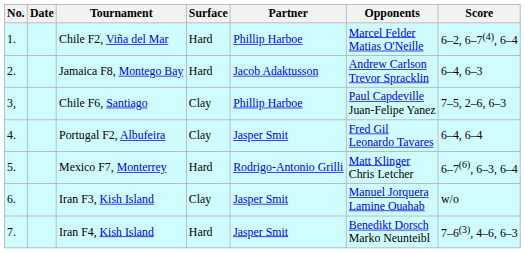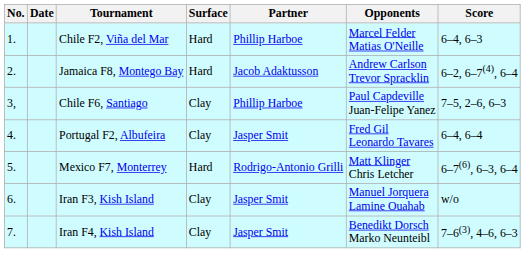 <table class="sortable wikitable">
 <tr>
 <th>No.</th>
 <th>Date</th>
 <th>Tournament</th>
 <th>Surface</th>
 <th>Partner</th>
 <th>Opponents</th>
 <th class="unsortable">Score</th>
 </tr>
 <tr style="background:#cffcff;">
 <td>1.</td>
 <td></td>
 <td>Chile F2, <a href='#'>Viña del Mar</a></td>
 <td>Hard</td>
 <td> <a href='#'>Phillip Harboe</a></td>
 <td> <a href='#'>Marcel Felder</a> <br>  <a href='#'>Matias O'Neille</a></td>
-<td>6–2, 6–7<sup>(4)</sup>, 6–4</td>
+<td>6–4, 6–3</td>
 </tr>
 <tr style="background:#cffcff;">
 <td>2.</td>
 <td></td>
 <td>Jamaica F8, <a href='#'>Montego Bay</a></td>
 <td>Hard</td>
 <td> <a href='#'>Jacob Adaktusson</a></td>
 <td> <a href='#'>Andrew Carlson</a> <br>  <a href='#'>Trevor Spracklin</a></td>
-<td>6–4, 6–3</td>
+<td>6–2, 6–7<sup>(4)</sup>, 6–4</td>
 </tr>
 <tr style="background:#cffcff;">
 <td>3,</td>
 <td></td>
 <td>Chile F6, <a href='#'>Santiago</a></td>
 <td>Clay</td>
 <td> <a href='#'>Phillip Harboe</a></td>
 <td> <a href='#'>Paul Capdeville</a> <br>  Juan-Felipe Yanez</td>
 <td>7–5, 2–6, 6–3</td>
 </tr>
 <tr style="background:#cffcff;">
 <td>4.</td>
 <td></td>
 <td>Portugal F2, <a href='#'>Albufeira</a></td>
 <td>Clay</td>
 <td> <a href='#'>Jasper Smit</a></td>
 <td> <a href='#'>Fred Gil</a> <br>  <a href='#'>Leonardo Tavares</a></td>
 <td>6–4, 6–4</td>
 </tr>
 <tr style="background:#cffcff;">
 <td>5.</td>
 <td></td>
 <td>Mexico F7, <a href='#'>Monterrey</a></td>
 <td>Hard</td>
 <td> <a href='#'>Rodrigo-Antonio Grilli</a></td>
 <td> <a href='#'>Matt Klinger</a> <br>  Chris Letcher</td>
 <td>6–7<sup>(6)</sup>, 6–3, 6–4</td>
 </tr>
 <tr style="background:#cffcff;">
 <td>6.</td>
 <td></td>
 <td>Iran F3, <a href='#'>Kish Island</a></td>
 <td>Clay</td>
 <td> <a href='#'>Jasper Smit</a></td>
 <td> <a href='#'>Manuel Jorquera</a> <br>  <a href='#'>Lamine Ouahab</a></td>
 <td>w/o</td>
 </tr>
 <tr style="background:#cffcff;">
 <td>7.</td>
 <td></td>
 <td>Iran F4, <a href='#'>Kish Island</a></td>
-<td>Hard</td>
+<td>Clay</td>
 <td> <a href='#'>Jasper Smit</a></td>
 <td> <a href='#'>Benedikt Dorsch</a> <br>  Marko Neunteibl</td>
 <td>7–6<sup>(3)</sup>, 4–6, 6–3</td>
 </tr>
 </table>
